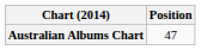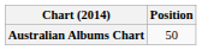 <table class="wikitable sortable plainrowheaders" style="text-align:center">
 <tr>
 <th scope="col">Chart (2014)</th>
 <th scope="col">Position</th>
 </tr>
 <tr>
 <th scope="row">Australian Albums Chart</th>
-<td>47</td>
+<td>50</td>
 </tr>
 </table>
